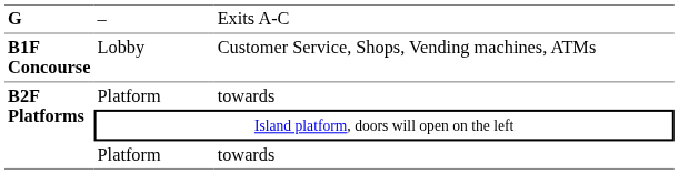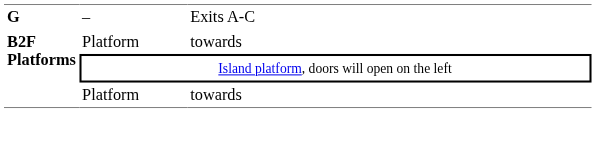 <table table border=0 cellspacing=0 cellpadding=3>
 <tr>
 <td style="border-top:solid 1px gray;" width=50 valign=top><strong>G</strong></td>
 <td style="border-top:solid 1px gray;" width=100 valign=top>–</td>
 <td style="border-top:solid 1px gray;" width=390 valign=top>Exits A-C</td>
-</tr>
-<tr>
-<td style="border-bottom:solid 1px gray; border-top:solid 1px gray;" valign=top width=50><strong>B1F<br>Concourse</strong></td>
-<td style="border-bottom:solid 1px gray; border-top:solid 1px gray;" valign=top width=100>Lobby</td>
-<td style="border-bottom:solid 1px gray; border-top:solid 1px gray;" valign=top width=400>Customer Service, Shops, Vending machines, ATMs</td>
 </tr>
 <tr>
 <td style="border-bottom:solid 1px gray;" rowspan="6" valign=top><strong>B2F<br>Platforms</strong></td>
 <td>Platform</td>
 <td>  towards  </td>
 </tr>
 <tr>
 <td style="border-right:solid 2px black;border-left:solid 2px black;border-top:solid 2px black;border-bottom:solid 2px black;text-align:center;" colspan=2><small><a href='#'>Island platform</a>, doors will open on the left</small></td>
 </tr>
 <tr>
 <td style="border-bottom:solid 1px gray;">Platform</td>
 <td style="border-bottom:solid 1px gray;">  towards   </td>
 </tr>
 </table>
